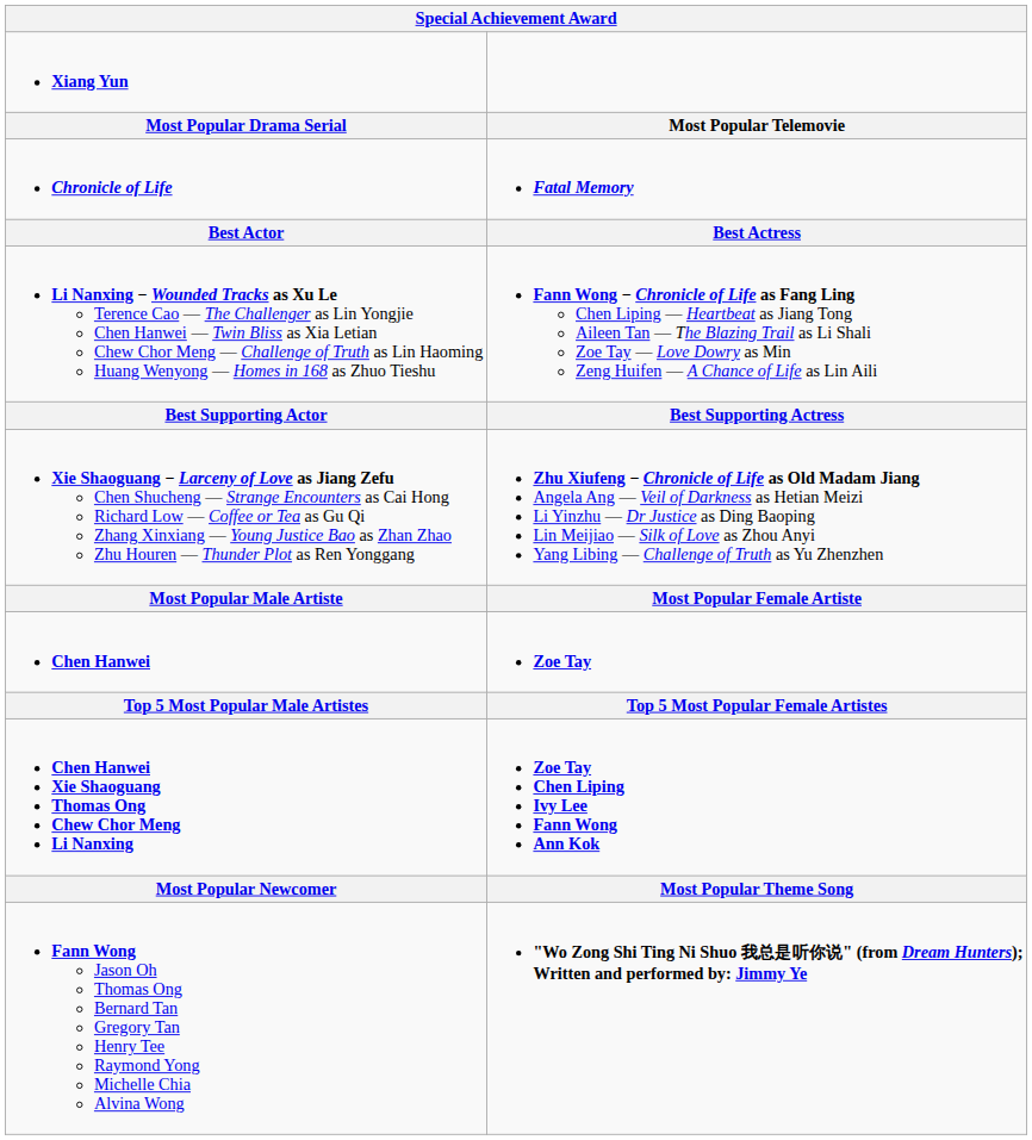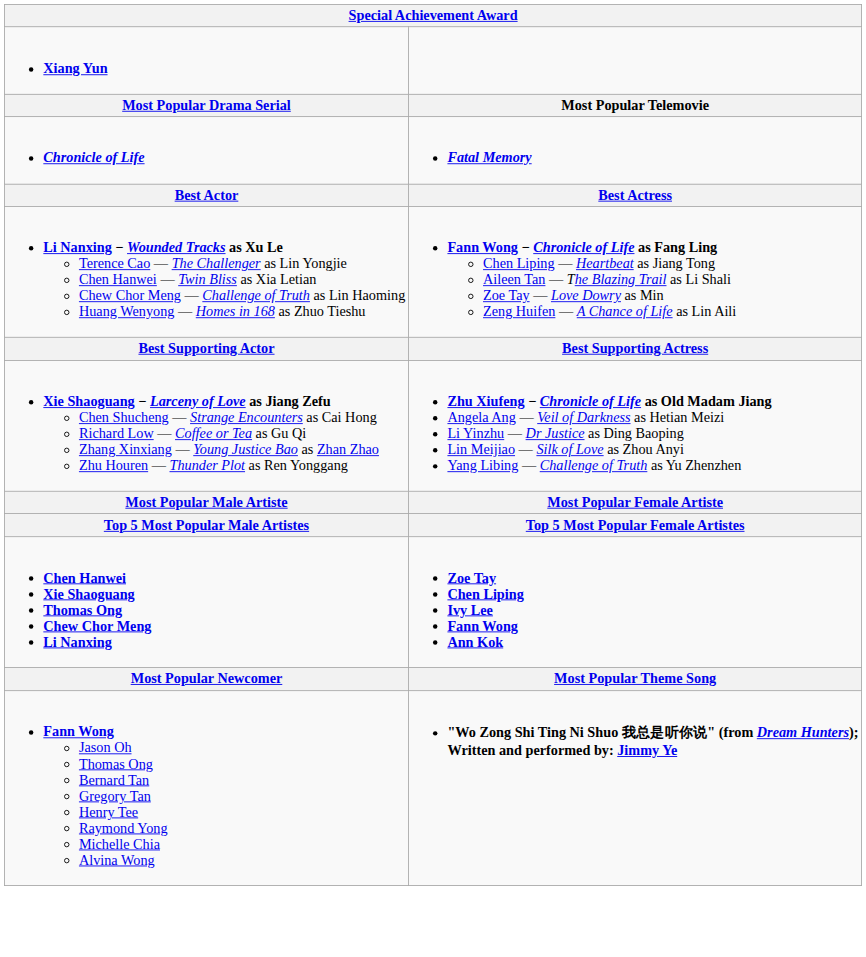 <table class=wikitable style="width=100%">
 <tr>
 <th colspan=2; style="width=50%"><a href='#'>Special Achievement Award</a></th>
 </tr>
 <tr>
 <td valign="top"><br><ul><li><strong><a href='#'>Xiang Yun</a></strong></li></ul></td>
 <td valign="top"></td>
 </tr>
 <tr>
 <th style="width=50%"><a href='#'>Most Popular Drama Serial</a></th>
 <th style="width=50%">Most Popular Telemovie</th>
 </tr>
 <tr>
 <td valign="top"><br><ul><li><strong><em><a href='#'>Chronicle of Life</a></em></strong></li></ul></td>
 <td valign="top"><br><ul><li><strong><em><a href='#'>Fatal Memory</a></em></strong></li></ul></td>
 </tr>
 <tr>
 <th style="width=50%"><a href='#'>Best Actor</a></th>
 <th style="width=50%"><a href='#'>Best Actress</a></th>
 </tr>
 <tr>
 <td valign="top"><br><ul><li><strong><a href='#'>Li Nanxing</a> − <em><a href='#'>Wounded Tracks</a></em> as Xu Le</strong><ul><li><a href='#'>Terence Cao</a> — <em><a href='#'>The Challenger</a></em> as Lin Yongjie</li><li><a href='#'>Chen Hanwei</a> — <em><a href='#'>Twin Bliss</a></em> as Xia Letian</li><li><a href='#'>Chew Chor Meng</a> — <em><a href='#'>Challenge of Truth</a></em> as Lin Haoming</li><li><a href='#'>Huang Wenyong</a> — <em><a href='#'>Homes in 168</a></em> as Zhuo Tieshu</li></ul></li></ul></td>
 <td valign="top"><br><ul><li><strong><a href='#'>Fann Wong</a> − <em><a href='#'>Chronicle of Life</a></em> as Fang Ling</strong><ul><li><a href='#'>Chen Liping</a> — <em><a href='#'>Heartbeat</a></em> as Jiang Tong</li><li><a href='#'>Aileen Tan</a>  — <em>T<a href='#'>he Blazing Trail</a></em> as Li Shali</li><li><a href='#'>Zoe Tay</a> — <em><a href='#'>Love Dowry</a></em> as Min</li><li><a href='#'>Zeng Huifen</a> — <em><a href='#'>A Chance of Life</a></em> as Lin Aili</li></ul></li></ul></td>
 </tr>
 <tr>
 <th style="width=50%"><a href='#'>Best Supporting Actor</a></th>
 <th style="width=50%"><a href='#'>Best Supporting Actress</a></th>
 </tr>
 <tr>
 <td valign="top"><br><ul><li><strong><a href='#'>Xie Shaoguang</a> − <em><a href='#'>Larceny of Love</a></em> as Jiang Zefu</strong><ul><li><a href='#'>Chen Shucheng</a> — <em><a href='#'>Strange Encounters</a></em> as Cai Hong</li><li><a href='#'>Richard Low</a> — <em><a href='#'>Coffee or Tea</a></em> as Gu Qi</li><li><a href='#'>Zhang Xinxiang</a> — <em><a href='#'>Young Justice Bao</a></em> as <a href='#'>Zhan Zhao</a></li><li><a href='#'>Zhu Houren</a> — <em><a href='#'>Thunder Plot</a></em> as Ren Yonggang</li></ul></li></ul></td>
 <td valign="top"><br><ul><li><strong><a href='#'>Zhu Xiufeng</a> − <em><a href='#'>Chronicle of Life</a></em> as Old Madam Jiang</strong></li><li><a href='#'>Angela Ang</a> — <em><a href='#'>Veil of Darkness</a></em> as Hetian Meizi</li><li><a href='#'>Li Yinzhu</a> — <em><a href='#'>Dr Justice</a></em> as Ding Baoping</li><li><a href='#'>Lin Meijiao</a> — <em><a href='#'>Silk of Love</a></em> as Zhou Anyi</li><li><a href='#'>Yang Libing</a> — <em><a href='#'>Challenge of Truth</a></em> as Yu Zhenzhen</li></ul></td>
 </tr>
 <tr>
 <th style="width=50%"><a href='#'>Most Popular Male Artiste</a></th>
 <th style="width=50%"><a href='#'>Most Popular Female Artiste</a></th>
 </tr>
 <tr>
-<td valign="top"><br><ul><li><strong><a href='#'>Chen Hanwei</a></strong></li></ul></td>
-<td valign="top"><br><ul><li><strong><a href='#'>Zoe Tay</a></strong></li></ul></td>
-</tr>
-<tr>
 <th style="width=50%"><a href='#'>Top 5 Most Popular Male Artistes</a></th>
 <th style="width=50%"><a href='#'>Top 5 Most Popular Female Artistes</a></th>
 </tr>
 <tr>
 <td valign="top"><br><ul><li><strong><a href='#'>Chen Hanwei</a></strong></li><li><strong><a href='#'>Xie Shaoguang</a></strong></li><li><strong><a href='#'>Thomas Ong</a></strong></li><li><strong><a href='#'>Chew Chor Meng</a></strong></li><li><strong><a href='#'>Li Nanxing</a></strong></li></ul></td>
 <td valign="top"><br><ul><li><strong><a href='#'>Zoe Tay</a></strong></li><li><strong><a href='#'>Chen Liping</a></strong></li><li><strong><a href='#'>Ivy Lee</a></strong></li><li><strong><a href='#'>Fann Wong</a></strong></li><li><strong><a href='#'>Ann Kok</a></strong></li></ul></td>
 </tr>
 <tr>
 <th style="width=50%"><a href='#'>Most Popular Newcomer</a></th>
 <th style="width=50%"><a href='#'>Most Popular Theme Song</a></th>
 </tr>
 <tr>
 <td valign="top"><br><ul><li><strong><a href='#'>Fann Wong</a></strong><ul><li><a href='#'>Jason Oh</a></li><li><a href='#'>Thomas Ong</a></li><li><a href='#'>Bernard Tan</a></li><li><a href='#'>Gregory Tan</a></li><li><a href='#'>Henry Tee</a></li><li><a href='#'>Raymond Yong</a></li><li><a href='#'>Michelle Chia</a></li><li><a href='#'>Alvina Wong</a></li></ul></li></ul></td>
 <td valign="top"><br><ul><li><strong>"Wo Zong Shi Ting Ni Shuo 我总是听你说" (from <em><a href='#'>Dream Hunters</a></em>);<br> Written and performed by: <a href='#'>Jimmy Ye</a></strong></li></ul></td>
 </tr>
 </table>
